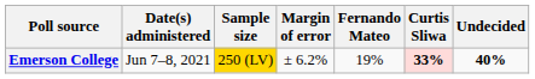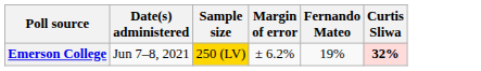 <table class="wikitable plainrowheaders" style="text-align:center; font-size:90%;">
 <tr>
 <th scope="col">Poll source</th>
 <th scope="col">Date(s)<br>administered</th>
 <th scope="col">Sample<br>size</th>
 <th scope="col">Margin<br>of error</th>
 <th scope="col">Fernando<br>Mateo</th>
 <th scope="col">Curtis<br>Sliwa</th>
-<th scope="col">Undecided</th>
 </tr>
 <tr>
 <th scope="row"><a href='#'>Emerson College</a></th>
 <td>Jun 7–8, 2021</td>
 <td style="background: gold;">250 (LV)</td>
 <td>± 6.2%</td>
 <td>19%</td>
-<td style="background:#ffdbda"><strong>33%</strong></td>
-<td><strong>40%</strong></td>
+<td style="background:#ffdbda"><strong>32%</strong></td>
 </tr>
 </table>
